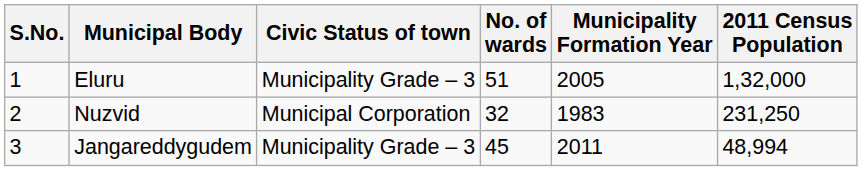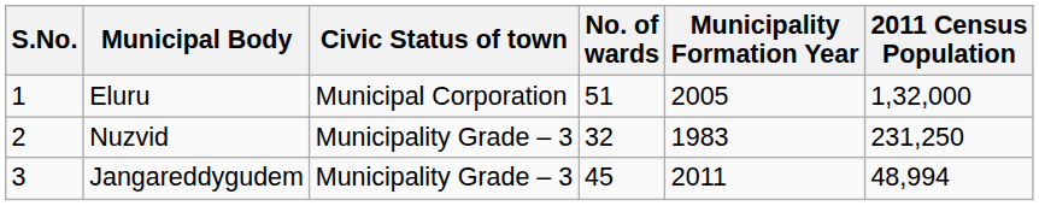 <table class="wikitable">
 <tr>
 <th>S.No.</th>
 <th>Municipal Body</th>
 <th>Civic Status of town</th>
 <th>No. of<br>wards</th>
 <th>Municipality<br>Formation Year</th>
 <th>2011 Census<br>Population</th>
 </tr>
 <tr>
 <td>1</td>
 <td>Eluru</td>
-<td>Municipality Grade – 3</td>
+<td>Municipal Corporation</td>
 <td>51</td>
 <td>2005</td>
 <td>1,32,000</td>
 </tr>
 <tr>
 <td>2</td>
 <td>Nuzvid</td>
-<td>Municipal Corporation</td>
+<td>Municipality Grade – 3</td>
 <td>32</td>
 <td>1983</td>
 <td>231,250</td>
 </tr>
 <tr>
 <td>3</td>
 <td>Jangareddygudem</td>
 <td>Municipality Grade – 3</td>
 <td>45</td>
 <td>2011</td>
 <td>48,994</td>
 </tr>
 </table>
